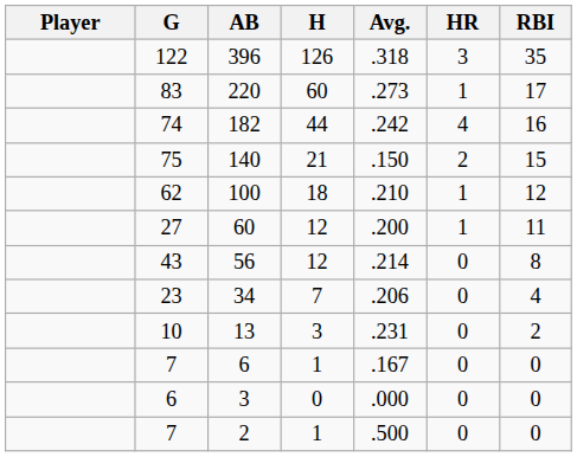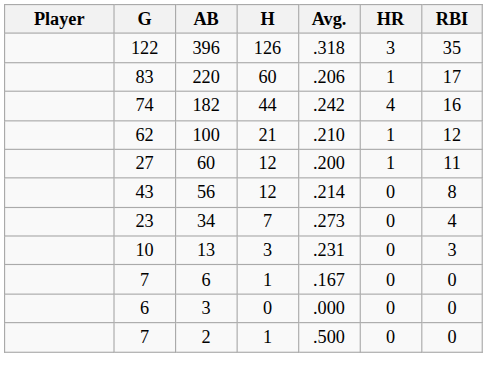 <table class="wikitable sortable">
 <tr>
 <th bgcolor="#DDDDFF" width="16%">Player</th>
 <th bgcolor="#DDDDFF" width="9%">G</th>
 <th bgcolor="#DDDDFF" width="9%">AB</th>
 <th bgcolor="#DDDDFF" width="9%">H</th>
 <th bgcolor="#DDDDFF" width="9%">Avg.</th>
 <th bgcolor="#DDDDFF" width="9%">HR</th>
 <th bgcolor="#DDDDFF" width="9%">RBI</th>
 </tr>
 <tr align="center">
 <td></td>
 <td>122</td>
 <td>396</td>
 <td>126</td>
 <td>.318</td>
 <td>3</td>
 <td>35</td>
 </tr>
 <tr align="center">
 <td></td>
 <td>83</td>
 <td>220</td>
 <td>60</td>
-<td>.273</td>
+<td>.206</td>
 <td>1</td>
 <td>17</td>
 </tr>
 <tr align="center">
 <td></td>
 <td>74</td>
 <td>182</td>
 <td>44</td>
 <td>.242</td>
 <td>4</td>
 <td>16</td>
 </tr>
 <tr align="center">
 <td></td>
-<td>75</td>
-<td>140</td>
-<td>21</td>
-<td>.150</td>
-<td>2</td>
-<td>15</td>
-</tr>
-<tr align="center">
-<td></td>
 <td>62</td>
 <td>100</td>
-<td>18</td>
+<td>21</td>
 <td>.210</td>
 <td>1</td>
 <td>12</td>
 </tr>
 <tr align="center">
 <td></td>
 <td>27</td>
 <td>60</td>
 <td>12</td>
 <td>.200</td>
 <td>1</td>
 <td>11</td>
 </tr>
 <tr align="center">
 <td></td>
 <td>43</td>
 <td>56</td>
 <td>12</td>
 <td>.214</td>
 <td>0</td>
 <td>8</td>
 </tr>
 <tr align="center">
 <td></td>
 <td>23</td>
 <td>34</td>
 <td>7</td>
-<td>.206</td>
+<td>.273</td>
 <td>0</td>
 <td>4</td>
 </tr>
 <tr align="center">
 <td></td>
 <td>10</td>
 <td>13</td>
 <td>3</td>
 <td>.231</td>
 <td>0</td>
-<td>2</td>
+<td>3</td>
 </tr>
 <tr align="center">
 <td></td>
 <td>7</td>
 <td>6</td>
 <td>1</td>
 <td>.167</td>
 <td>0</td>
 <td>0</td>
 </tr>
 <tr align="center">
 <td></td>
 <td>6</td>
 <td>3</td>
 <td>0</td>
 <td>.000</td>
 <td>0</td>
 <td>0</td>
 </tr>
 <tr align="center">
 <td></td>
 <td>7</td>
 <td>2</td>
 <td>1</td>
 <td>.500</td>
 <td>0</td>
 <td>0</td>
 </tr>
 </table>
